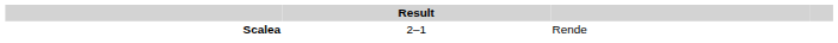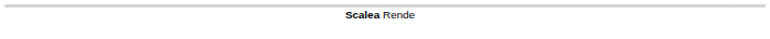 <table align=center style="font-size: 85%; border-collapse:collapse" border=0 cellspacing=0 cellpadding=2 width=60%>
 <tr bgcolor="D3D3D3">
 <th align=right></th>
-<th align=center>Result</th>
 <th align=left></th>
 <th align=center></th>
 </tr>
 <tr bgcolor=#FFFFFF>
 <td align=right><strong>Scalea</strong></td>
-<td align=center>2–1</td>
 <td>Rende</td>
 <td align=center></td>
 </tr>
 </table>
